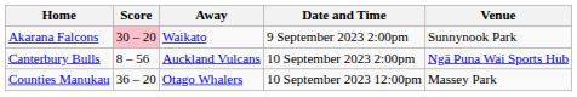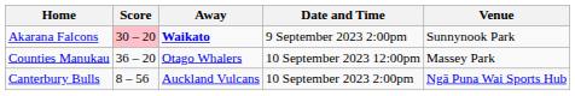 <table class="wikitable">
 <tr>
 <th>Home</th>
 <th>Score</th>
 <th>Away</th>
 <th>Date and Time</th>
 <th>Venue</th>
 </tr>
 <tr>
 <td> <a href='#'>Akarana Falcons</a></td>
 <td style="background: pink;">30 – 20</td>
-<td> <a href='#'>Waikato</a></td>
+<td><strong> <a href='#'>Waikato</a></strong></td>
 <td>9 September 2023 2:00pm</td>
 <td>Sunnynook Park</td>
+</tr>
+<tr>
+<td> <a href='#'>Counties Manukau</a></td>
+<td>36 – 20</td>
+<td> <a href='#'>Otago Whalers</a></td>
+<td>10 September 2023 12:00pm</td>
+<td>Massey Park</td>
 </tr>
 <tr>
 <td> <a href='#'>Canterbury Bulls</a></td>
 <td>8 – 56</td>
 <td> <a href='#'>Auckland Vulcans</a></td>
 <td>10 September 2023 2:00pm</td>
 <td><a href='#'>Ngā Puna Wai Sports Hub</a></td>
 </tr>
-<tr>
-<td> <a href='#'>Counties Manukau</a></td>
-<td>36 – 20</td>
-<td> <a href='#'>Otago Whalers</a></td>
-<td>10 September 2023 12:00pm</td>
-<td>Massey Park</td>
-</tr>
 </table>
